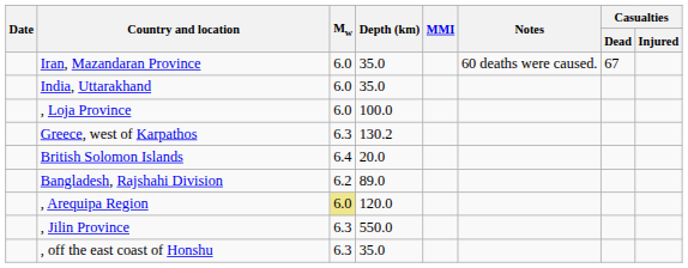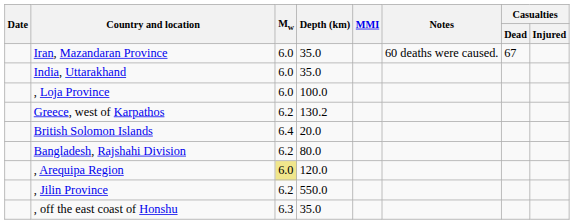 <table class="wikitable sortable sort-under" style="border:1px black; margin-left:1em;">
 <tr>
 <th rowspan="2"><small>Date</small></th>
 <th rowspan="2" style="width: 310px"><small>Country and location</small></th>
 <th rowspan="2"><small>M<sub>w</sub></small></th>
 <th rowspan="2"><small>Depth (km)</small></th>
 <th rowspan="2"><small><a href='#'>MMI</a></small></th>
 <th rowspan="2" class="unsortable"><small>Notes</small></th>
 <th colspan="2"><small>Casualties</small></th>
 </tr>
 <tr>
 <th><small>Dead</small></th>
 <th><small>Injured</small></th>
 </tr>
 <tr>
 <td></td>
 <td> <a href='#'>Iran</a>, <a href='#'>Mazandaran Province</a></td>
 <td>6.0</td>
 <td>35.0</td>
 <td></td>
 <td>60 deaths were caused.</td>
 <td>67</td>
 <td></td>
 </tr>
 <tr>
 <td></td>
 <td> <a href='#'>India</a>, <a href='#'>Uttarakhand</a></td>
 <td>6.0</td>
 <td>35.0</td>
 <td></td>
 <td></td>
 <td></td>
 <td></td>
 </tr>
 <tr>
 <td></td>
 <td>, <a href='#'>Loja Province</a></td>
 <td>6.0</td>
 <td>100.0</td>
 <td></td>
 <td></td>
 <td></td>
 <td></td>
 </tr>
 <tr>
 <td></td>
 <td> <a href='#'>Greece</a>, west of <a href='#'>Karpathos</a></td>
-<td>6.3</td>
+<td>6.2</td>
 <td>130.2</td>
 <td></td>
 <td></td>
 <td></td>
 <td></td>
 </tr>
 <tr>
 <td></td>
 <td> <a href='#'>British Solomon Islands</a></td>
 <td>6.4</td>
 <td>20.0</td>
 <td></td>
 <td></td>
 <td></td>
 <td></td>
 </tr>
 <tr>
 <td></td>
 <td> <a href='#'>Bangladesh</a>, <a href='#'>Rajshahi Division</a></td>
 <td>6.2</td>
-<td>89.0</td>
+<td>80.0</td>
 <td></td>
 <td></td>
 <td></td>
 <td></td>
 </tr>
 <tr>
 <td></td>
 <td>, <a href='#'>Arequipa Region</a></td>
 <td style="background: khaki;">6.0</td>
 <td>120.0</td>
 <td></td>
 <td></td>
 <td></td>
 <td></td>
 </tr>
 <tr>
 <td></td>
 <td>, <a href='#'>Jilin Province</a></td>
-<td>6.3</td>
+<td>6.2</td>
 <td>550.0</td>
 <td></td>
 <td></td>
 <td></td>
 <td></td>
 </tr>
 <tr>
 <td></td>
 <td>, off the east coast of <a href='#'>Honshu</a></td>
 <td>6.3</td>
 <td>35.0</td>
 <td></td>
 <td></td>
 <td></td>
 <td></td>
 </tr>
 </table>
